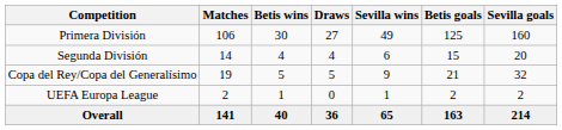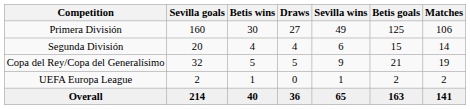 <table class="wikitable" style="text-align: center;">
 <tr>
 <th>Competition</th>
-<th>Matches</th>
+<th>Sevilla goals</th>
 <th>Betis wins</th>
 <th>Draws</th>
 <th>Sevilla wins</th>
 <th>Betis goals</th>
-<th>Sevilla goals</th>
+<th>Matches</th>
 </tr>
 <tr>
 <td>Primera División</td>
-<td>106</td>
+<td>160</td>
 <td>30</td>
 <td>27</td>
 <td>49</td>
 <td>125</td>
-<td>160</td>
+<td>106</td>
 </tr>
 <tr>
 <td>Segunda División</td>
-<td>14</td>
+<td>20</td>
 <td>4</td>
 <td>4</td>
 <td>6</td>
 <td>15</td>
-<td>20</td>
+<td>14</td>
 </tr>
 <tr>
 <td>Copa del Rey/Copa del Generalísimo</td>
-<td>19</td>
+<td>32</td>
 <td>5</td>
 <td>5</td>
 <td>9</td>
 <td>21</td>
-<td>32</td>
+<td>19</td>
 </tr>
 <tr>
 <td>UEFA Europa League</td>
 <td>2</td>
 <td>1</td>
 <td>0</td>
 <td>1</td>
 <td>2</td>
 <td>2</td>
 </tr>
 <tr style="font-weight:bold;background:#f0f0f0">
 <td>Overall</td>
-<td>141</td>
+<td>214</td>
 <td>40</td>
 <td>36</td>
 <td>65</td>
 <td>163</td>
-<td>214</td>
+<td>141</td>
 </tr>
 </table>
